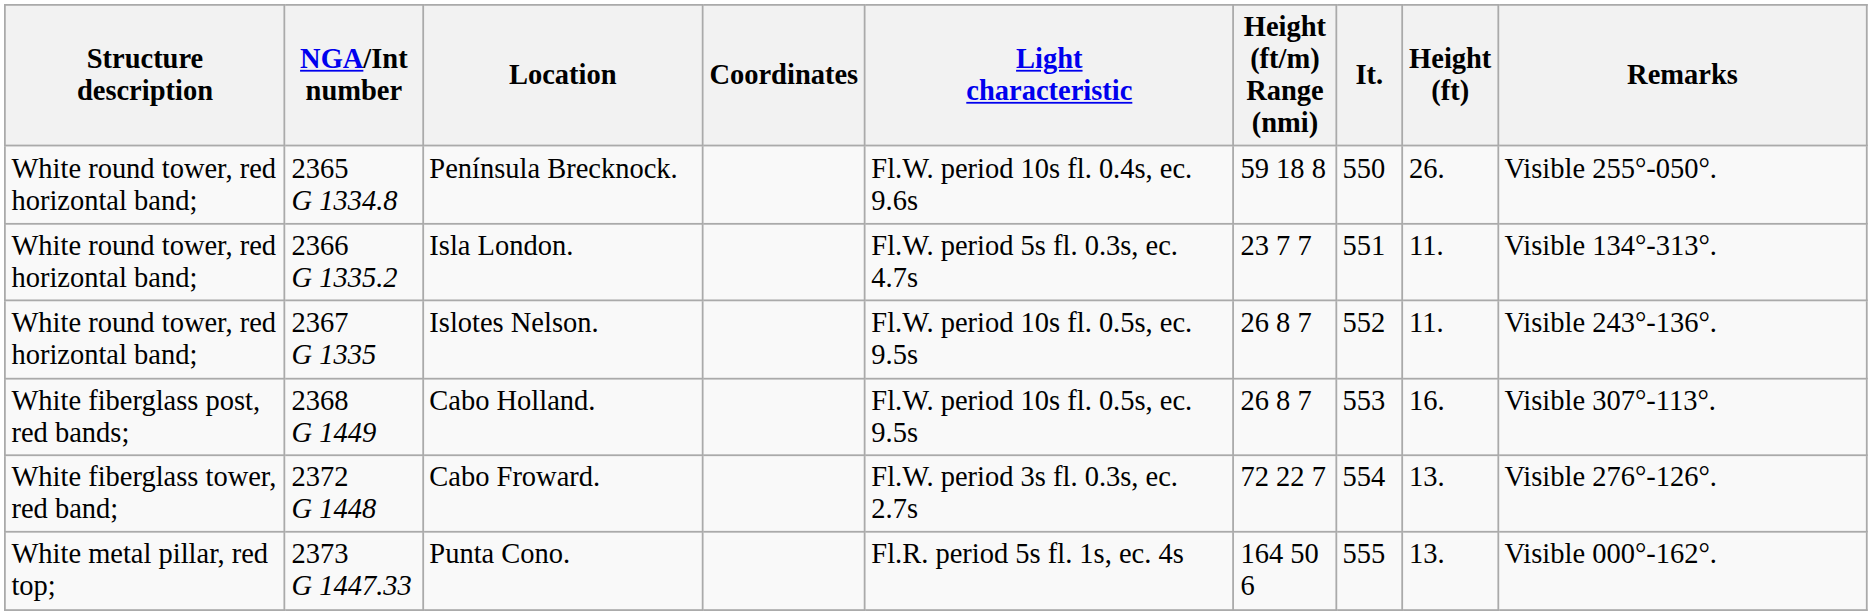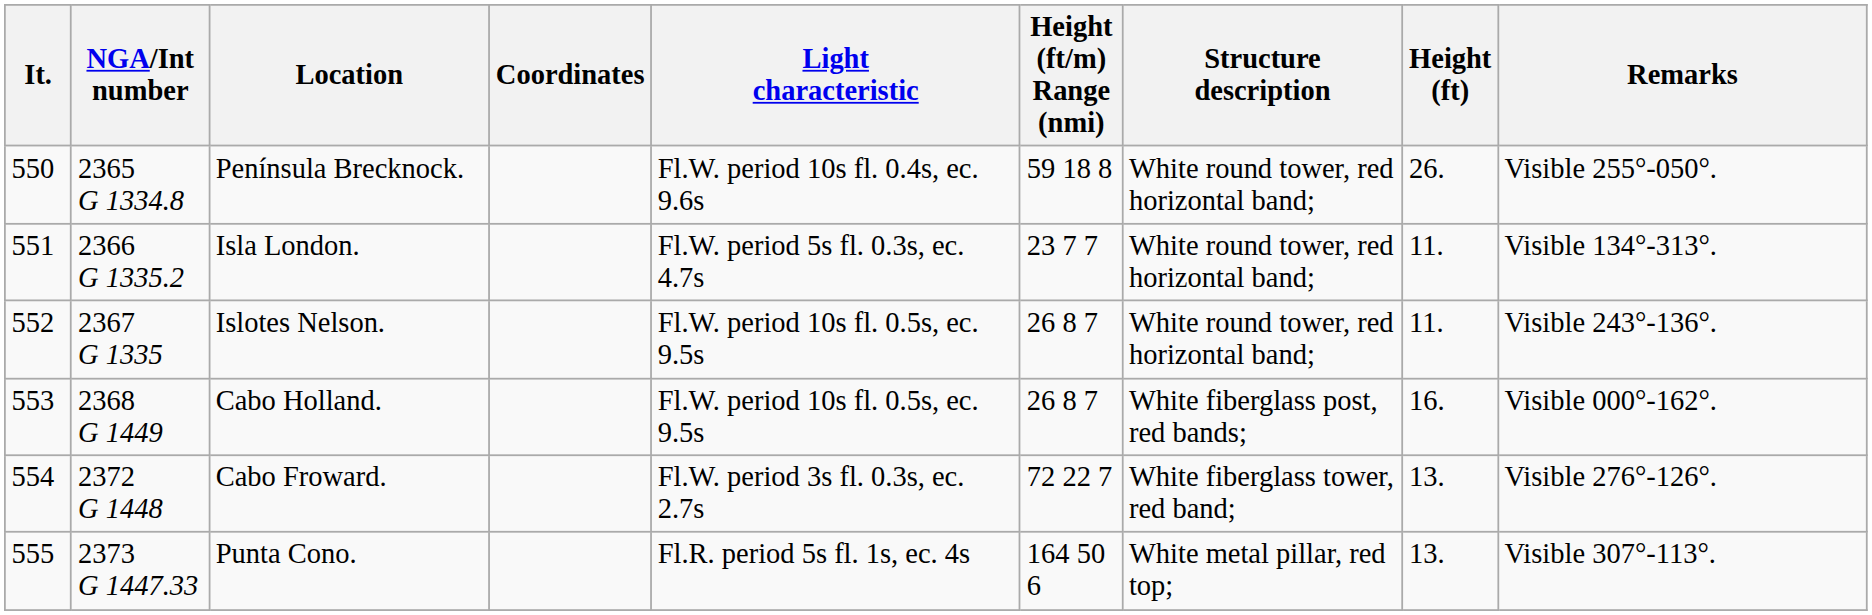 <table class="wikitable">
 <tr>
-<th width="150">Structure<br>description</th>
+<th width="30">It.</th>
 <th width="70"><a href='#'>NGA</a>/Int<br>number</th>
 <th width="150">Location</th>
 <th width="80">Coordinates</th>
 <th width="200"><a href='#'>Light<br>characteristic</a></th>
 <th width="50">Height (ft/m)<br>Range (nmi)</th>
-<th width="30">It.</th>
+<th width="150">Structure<br>description</th>
 <th width="30">Height (ft)</th>
 <th width="200">Remarks</th>
 </tr>
 <tr valign="top">
-<td>White round tower, red  horizontal band;</td>
+<td>550</td>
 <td>2365<br><em>G 1334.8</em></td>
 <td>Península Brecknock.</td>
 <td></td>
 <td>Fl.W. period 10s fl. 0.4s, ec. 9.6s</td>
 <td>59 18 8</td>
-<td>550</td>
+<td>White round tower, red  horizontal band;</td>
 <td>26.</td>
 <td>Visible 255°-050°.</td>
 </tr>
 <tr valign="top">
-<td>White round tower, red  horizontal band;</td>
+<td>551</td>
 <td>2366<br><em>G 1335.2</em></td>
 <td>Isla London.</td>
 <td></td>
 <td>Fl.W. period 5s fl. 0.3s, ec. 4.7s</td>
 <td>23 7 7</td>
-<td>551</td>
+<td>White round tower, red  horizontal band;</td>
 <td>11.</td>
 <td>Visible 134°-313°.</td>
 </tr>
 <tr valign="top">
-<td>White round tower, red  horizontal band;</td>
+<td>552</td>
 <td>2367<br><em>G 1335</em></td>
 <td>Islotes Nelson.</td>
 <td></td>
 <td>Fl.W. period 10s fl. 0.5s, ec. 9.5s</td>
 <td>26 8 7</td>
-<td>552</td>
+<td>White round tower, red  horizontal band;</td>
 <td>11.</td>
 <td>Visible 243°-136°.</td>
 </tr>
 <tr valign="top">
-<td>White fiberglass post, red bands;</td>
+<td>553</td>
 <td>2368<br><em>G 1449</em></td>
 <td>Cabo Holland.</td>
 <td></td>
 <td>Fl.W. period 10s fl. 0.5s, ec. 9.5s</td>
 <td>26 8 7</td>
-<td>553</td>
+<td>White fiberglass post, red bands;</td>
 <td>16.</td>
-<td>Visible 307°-113°.</td>
+<td>Visible 000°-162°.</td>
 </tr>
 <tr valign="top">
-<td>White fiberglass tower, red band;</td>
+<td>554</td>
 <td>2372<br><em>G 1448</em></td>
 <td>Cabo Froward.</td>
 <td></td>
 <td>Fl.W. period 3s fl. 0.3s, ec. 2.7s</td>
 <td>72 22 7</td>
-<td>554</td>
+<td>White fiberglass tower, red band;</td>
 <td>13.</td>
 <td>Visible 276°-126°.</td>
 </tr>
 <tr valign="top">
-<td>White metal pillar, red top;</td>
+<td>555</td>
 <td>2373<br><em>G 1447.33</em></td>
 <td>Punta Cono.</td>
 <td></td>
 <td>Fl.R. period 5s fl. 1s, ec. 4s</td>
 <td>164 50 6</td>
-<td>555</td>
+<td>White metal pillar, red top;</td>
 <td>13.</td>
-<td>Visible 000°-162°.</td>
+<td>Visible 307°-113°.</td>
 </tr>
 </table>
